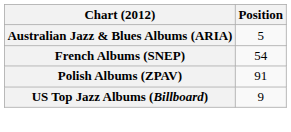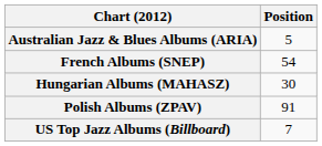 <table class="wikitable sortable plainrowheaders" style="text-align:center">
 <tr>
 <th scope="col">Chart (2012)</th>
 <th scope="col">Position</th>
 </tr>
 <tr>
 <th scope="row">Australian Jazz & Blues Albums (ARIA)</th>
 <td>5</td>
 </tr>
 <tr>
 <th scope="row">French Albums (SNEP)</th>
 <td>54</td>
 </tr>
 <tr>
+<th scope="row">Hungarian Albums (MAHASZ)</th>
+<td>30</td>
+</tr>
+<tr>
 <th scope="row">Polish Albums (ZPAV)</th>
 <td>91</td>
 </tr>
 <tr>
 <th scope="row">US Top Jazz Albums (<em>Billboard</em>)</th>
-<td>9</td>
+<td>7</td>
 </tr>
 </table>
